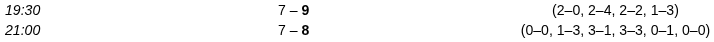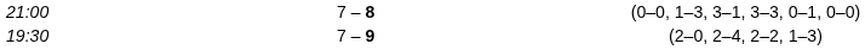 <table style="text-align:center">
 <tr>
 <th width=100></th>
 <th width=200></th>
 <th width=100></th>
 <th width=200></th>
 </tr>
 <tr>
+<td><em>21:00</em></td>
+<td align=right></td>
+<td>7 –  <strong>8</strong></td>
+<td align=left><strong></strong></td>
+<td>(0–0, 1–3, 3–1, 3–3, 0–1, 0–0)</td>
+</tr>
+<tr>
 <td><em>19:30</em></td>
 <td align=right></td>
 <td>7 –  <strong>9</strong></td>
 <td align=left><strong></strong></td>
 <td>(2–0, 2–4, 2–2, 1–3)</td>
 </tr>
-<tr>
-<td><em>21:00</em></td>
-<td align=right></td>
-<td>7 –  <strong>8</strong></td>
-<td align=left><strong></strong></td>
-<td>(0–0, 1–3, 3–1, 3–3, 0–1, 0–0)</td>
-</tr>
 </table>
